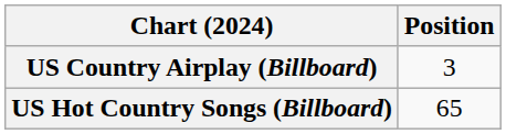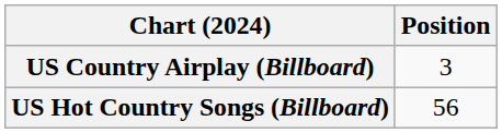 <table class="wikitable sortable plainrowheaders" style="text-align:center">
 <tr>
 <th scope="col">Chart (2024)</th>
 <th scope="col">Position</th>
 </tr>
 <tr>
 <th scope="row">US Country Airplay (<em>Billboard</em>)</th>
 <td>3</td>
 </tr>
 <tr>
 <th scope="row">US Hot Country Songs (<em>Billboard</em>)</th>
-<td>65</td>
+<td>56</td>
 </tr>
 </table>
